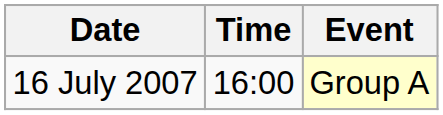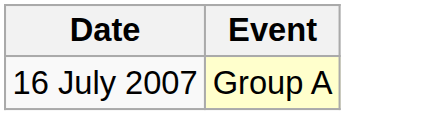 <table class = "wikitable" style="text-align:center;">
 <tr>
 <th>Date</th>
-<th>Time</th>
 <th>Event</th>
 </tr>
 <tr>
 <td>16 July 2007</td>
-<td>16:00</td>
 <td bgcolor=ffffcc>Group A</td>
 </tr>
 </table>
